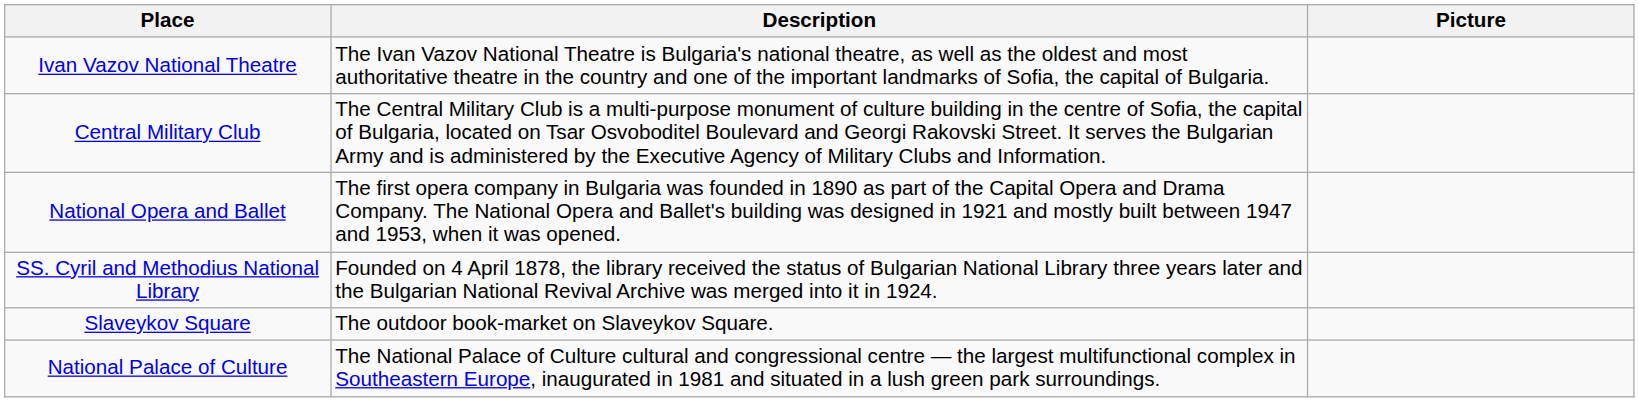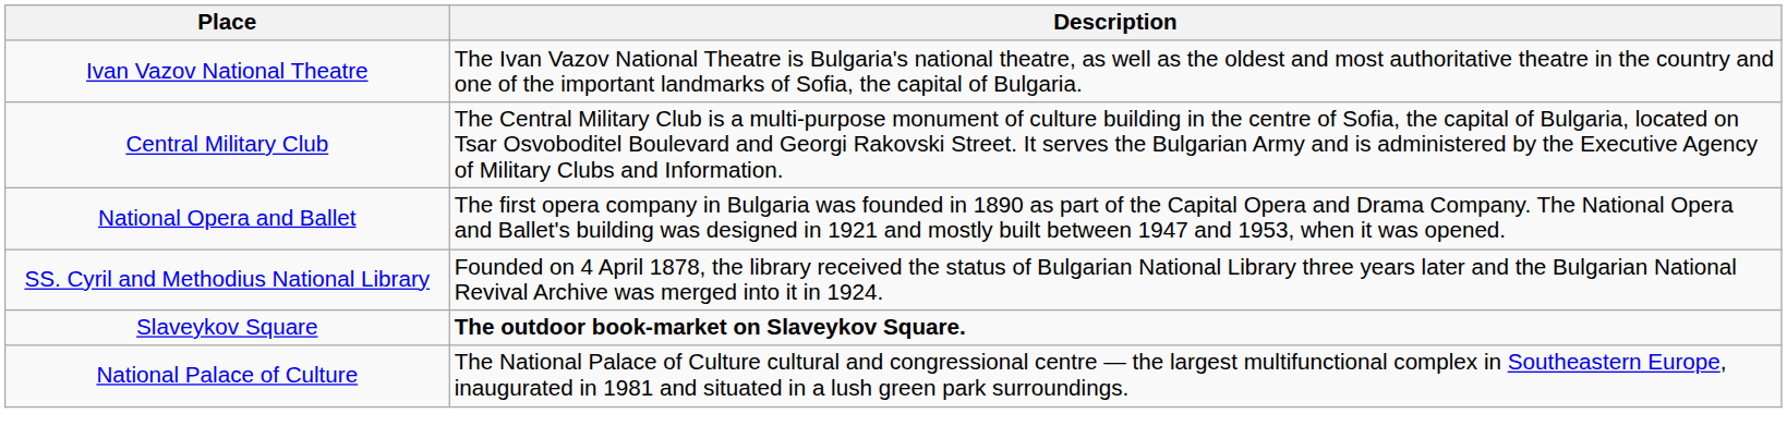 <table style="width:100%;" class="wikitable" border="1">
 <tr>
 <th width=8%>Place</th>
 <th width=24%>Description</th>
-<th width=8%>Picture</th>
 </tr>
 <tr>
 <td align="center"><a href='#'>Ivan Vazov National Theatre</a></td>
 <td align="left">The Ivan Vazov National Theatre is Bulgaria's national theatre, as well as the oldest and most authoritative theatre in the country and one of the important landmarks of Sofia, the capital of Bulgaria.</td>
-<td align="center"></td>
 </tr>
 <tr>
 <td align="center"><a href='#'>Central Military Club</a></td>
 <td align="left">The Central Military Club is a multi-purpose monument of culture building in the centre of Sofia, the capital of Bulgaria, located on Tsar Osvoboditel Boulevard and Georgi Rakovski Street. It serves the Bulgarian Army and is administered by the Executive Agency of Military Clubs and Information.</td>
-<td align="center"></td>
 </tr>
 <tr>
 <td align="center"><a href='#'>National Opera and Ballet</a></td>
 <td align="left">The first opera company in Bulgaria was founded in 1890 as part of the Capital Opera and Drama Company. The National Opera and Ballet's building was designed in 1921 and mostly built between 1947 and 1953, when it was opened.</td>
-<td align="center"></td>
 </tr>
 <tr>
 <td align="center"><a href='#'>SS. Cyril and Methodius National Library</a></td>
 <td align="left">Founded on 4 April 1878, the library received the status of Bulgarian National Library three years later and the Bulgarian National Revival Archive was merged into it in 1924.</td>
-<td align="center"></td>
 </tr>
 <tr>
 <td align="center"><a href='#'>Slaveykov Square</a></td>
-<td align="left">The outdoor book-market on Slaveykov Square.</td>
-<td align="center"></td>
+<td align="left"><strong>The outdoor book-market on Slaveykov Square.</strong></td>
 </tr>
 <tr>
 <td align="center"><a href='#'>National Palace of Culture</a></td>
 <td align="left">The National Palace of Culture cultural and congressional centre — the largest multifunctional complex in <a href='#'>Southeastern Europe</a>, inaugurated in 1981 and situated in a lush green park surroundings.</td>
-<td align="center"></td>
 </tr>
 </table>
